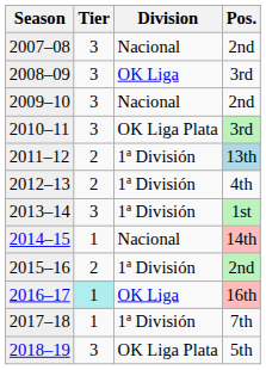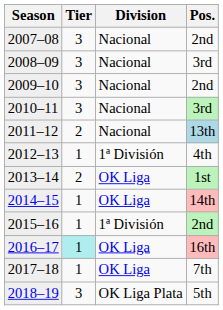 <table class="wikitable">
 <tr>
 <th>Season</th>
 <th>Tier</th>
 <th>Division</th>
 <th>Pos.</th>
 </tr>
 <tr>
 <td style="background:#efefef;">2007–08</td>
 <td align="center">3</td>
 <td>Nacional</td>
 <td align="center">2nd</td>
 </tr>
 <tr>
 <td style="background:#efefef;">2008–09</td>
 <td align="center">3</td>
-<td><a href='#'>OK Liga</a></td>
+<td>Nacional</td>
 <td align="center">3rd</td>
 </tr>
 <tr>
 <td style="background:#efefef;">2009–10</td>
 <td align="center">3</td>
 <td>Nacional</td>
 <td align="center">2nd</td>
 </tr>
 <tr>
 <td style="background:#efefef;">2010–11</td>
 <td align="center">3</td>
-<td>OK Liga Plata</td>
+<td>Nacional</td>
 <td align="center" bgcolor=#BBF3BB>3rd</td>
 </tr>
 <tr>
 <td style="background:#efefef;">2011–12</td>
 <td align="center">2</td>
-<td>1ª División</td>
+<td>Nacional</td>
 <td align="center" style="background: lightblue;">13th</td>
 </tr>
 <tr>
 <td style="background:#efefef;">2012–13</td>
-<td align="center">2</td>
+<td align="center">1</td>
 <td>1ª División</td>
 <td align="center">4th</td>
 </tr>
 <tr>
 <td style="background:#efefef;">2013–14</td>
-<td align="center">3</td>
-<td>1ª División</td>
+<td align="center">2</td>
+<td><a href='#'>OK Liga</a></td>
 <td align="center" bgcolor=#BBF3BB>1st</td>
 </tr>
 <tr>
 <td style="background:#efefef;"><a href='#'>2014–15</a></td>
 <td align="center">1</td>
-<td>Nacional</td>
+<td><a href='#'>OK Liga</a></td>
 <td align="center" bgcolor=#FFBBBB>14th</td>
 </tr>
 <tr>
 <td style="background:#efefef;">2015–16</td>
-<td align="center">2</td>
+<td align="center">1</td>
 <td>1ª División</td>
 <td align="center" bgcolor=#BBF3BB>2nd</td>
 </tr>
 <tr>
 <td style="background:#efefef;"><a href='#'>2016–17</a></td>
 <td align="center" style="background: paleturquoise;">1</td>
 <td><a href='#'>OK Liga</a></td>
 <td align="center" bgcolor=#FFBBBB>16th</td>
 </tr>
 <tr>
 <td style="background:#efefef;">2017–18</td>
 <td align="center">1</td>
-<td>1ª División</td>
+<td><a href='#'>OK Liga</a></td>
 <td align="center">7th</td>
 </tr>
 <tr>
 <td style="background:#efefef;"><a href='#'>2018–19</a></td>
 <td align="center">3</td>
 <td>OK Liga Plata</td>
 <td align="center">5th</td>
 </tr>
 </table>
